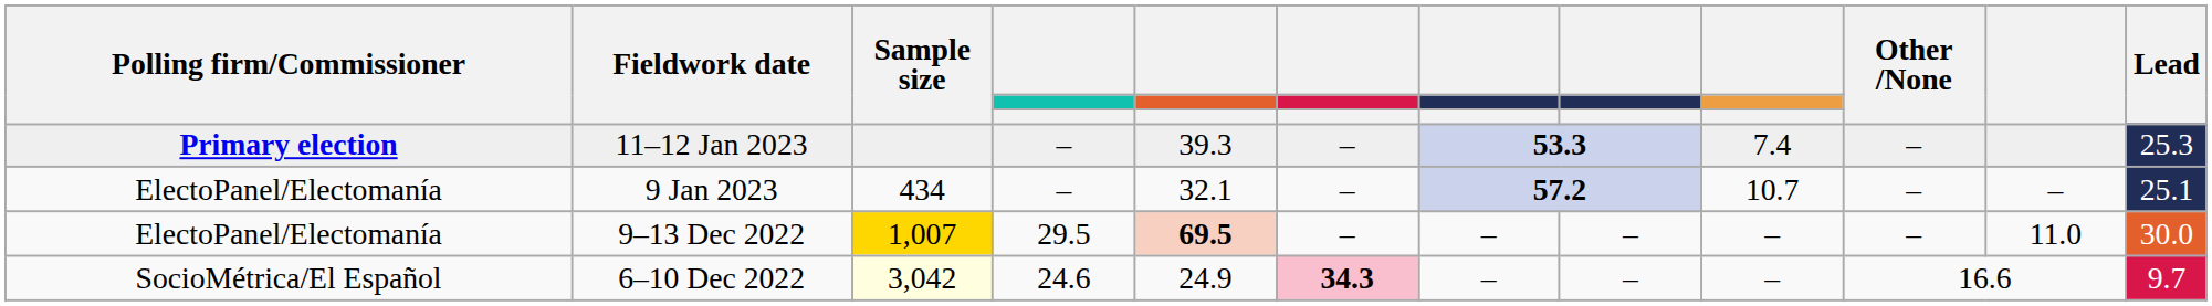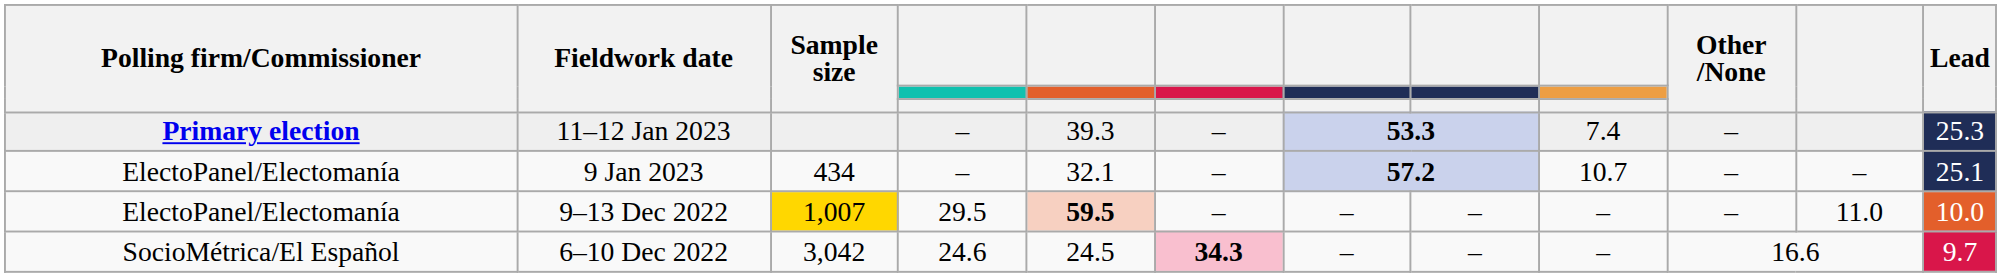 <table class="wikitable collapsible collapsed" style="text-align:center; font-size:90%; line-height:14px;">
 <tr style="height:42px;">
 <th style="width:260px;" rowspan="3">Polling firm/Commissioner</th>
 <th style="width:125px;" rowspan="3">Fieldwork date</th>
 <th style="width:60px;" rowspan="3">Sample size</th>
 <th style="width:60px;"></th>
 <th style="width:60px;"></th>
 <th style="width:60px;"></th>
 <th style="width:60px;"></th>
 <th style="width:60px;"></th>
 <th style="width:60px;"></th>
 <th style="width:60px;" rowspan="3">Other<br>/None</th>
 <th style="width:60px;" rowspan="3"></th>
 <th style="width:30px;" rowspan="3">Lead</th>
 </tr>
 <tr>
 <th style="color:inherit;background:#10C1AF;"></th>
 <th style="color:inherit;background:#E35F2B;"></th>
 <th style="color:inherit;background:#D9164A;"></th>
 <th style="color:inherit;background:#1F2D57;"></th>
 <th style="color:inherit;background:#1F2D57;"></th>
 <th style="color:inherit;background:#ED9E43;"></th>
 </tr>
 <tr>
 <th></th>
 <th></th>
 <th></th>
 <th></th>
 <th></th>
 <th></th>
 </tr>
 <tr style="background:#EFEFEF;">
 <td><strong><a href='#'>Primary election</a></strong></td>
 <td>11–12 Jan 2023</td>
 <td></td>
 <td>–</td>
 <td>39.3</td>
 <td>–</td>
 <td colspan="2" style="background:#CAD2EC;"><strong>53.3</strong></td>
 <td>7.4</td>
 <td>–</td>
 <td></td>
 <td style="background:#1F2D57; color:white;">25.3</td>
 </tr>
 <tr>
 <td>ElectoPanel/Electomanía</td>
 <td>9 Jan 2023</td>
 <td>434</td>
 <td>–</td>
 <td>32.1</td>
 <td>–</td>
 <td colspan="2" style="background:#CAD2EC;"><strong>57.2</strong></td>
 <td>10.7</td>
 <td>–</td>
 <td>–</td>
 <td style="background:#1F2D57; color:white;">25.1</td>
 </tr>
 <tr>
 <td>ElectoPanel/Electomanía</td>
 <td>9–13 Dec 2022</td>
 <td style="background: gold;">1,007</td>
 <td>29.5</td>
-<td style="background:#F7D0C1;"><strong>69.5</strong></td>
+<td style="background:#F7D0C1;"><strong>59.5</strong></td>
 <td>–</td>
 <td>–</td>
 <td>–</td>
 <td>–</td>
 <td>–</td>
 <td>11.0</td>
-<td style="background:#E35F2B; color:white;">30.0</td>
+<td style="background:#E35F2B; color:white;">10.0</td>
 </tr>
 <tr>
 <td>SocioMétrica/El Español</td>
 <td>6–10 Dec 2022</td>
-<td style="background: lightyellow;">3,042</td>
+<td>3,042</td>
 <td>24.6</td>
-<td>24.9</td>
+<td>24.5</td>
 <td style="background:#F9BFCF;"><strong>34.3</strong></td>
 <td>–</td>
 <td>–</td>
 <td>–</td>
 <td colspan="2">16.6</td>
 <td style="background:#D9164A; color:white;">9.7</td>
 </tr>
 </table>
